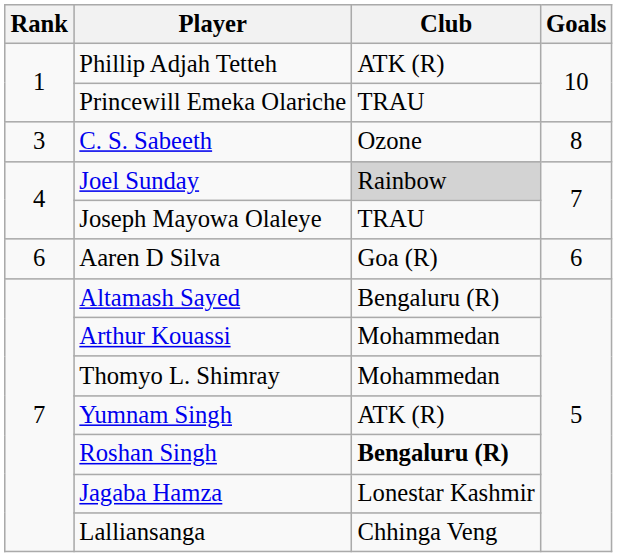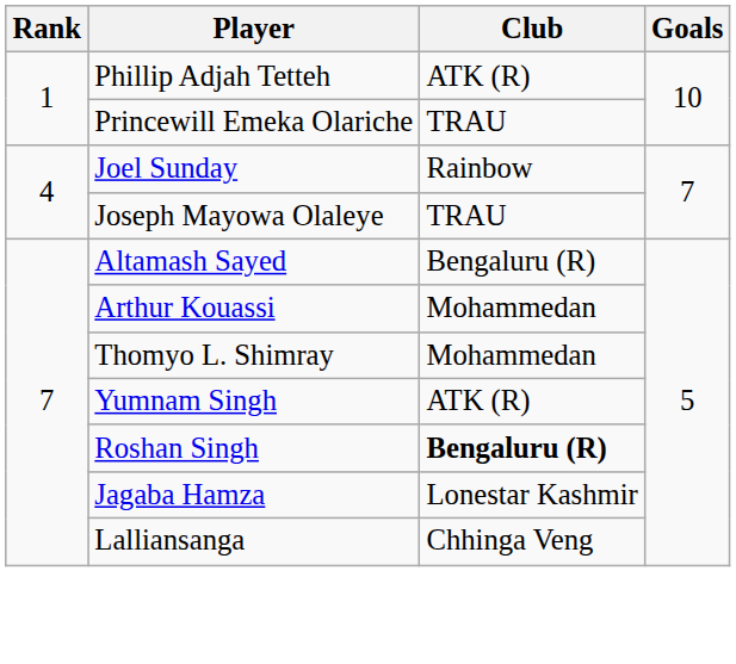 <table class="wikitable" style="text-align:center">
 <tr>
 <th>Rank</th>
 <th>Player</th>
 <th>Club</th>
 <th>Goals</th>
 </tr>
 <tr>
 <td rowspan="2">1</td>
 <td align="left"> Phillip Adjah Tetteh</td>
 <td align="left">ATK (R)</td>
 <td rowspan="2">10</td>
 </tr>
 <tr>
 <td align="left"> Princewill Emeka Olariche</td>
 <td align="left">TRAU</td>
 </tr>
 <tr>
-<td rowspan="1">3</td>
-<td align="left"> <a href='#'>C. S. Sabeeth</a></td>
-<td align="left">Ozone</td>
-<td rowspan="1">8</td>
-</tr>
-<tr>
 <td rowspan="2">4</td>
 <td align="left"> <a href='#'>Joel Sunday</a></td>
-<td align="left" style="background: lightgrey;">Rainbow</td>
+<td align="left">Rainbow</td>
 <td rowspan="2">7</td>
 </tr>
 <tr>
 <td align="left"> Joseph Mayowa Olaleye</td>
 <td align="left">TRAU</td>
-</tr>
-<tr>
-<td rowspan="1">6</td>
-<td align="left"> Aaren D Silva</td>
-<td align="left">Goa (R)</td>
-<td rowspan="1">6</td>
 </tr>
 <tr>
 <td rowspan="7">7</td>
 <td align="left"> <a href='#'>Altamash Sayed</a></td>
 <td align="left">Bengaluru (R)</td>
 <td rowspan="7">5</td>
 </tr>
 <tr>
 <td align="left"> <a href='#'>Arthur Kouassi</a></td>
 <td align="left">Mohammedan</td>
 </tr>
 <tr>
 <td align="left"> Thomyo L. Shimray</td>
 <td align="left">Mohammedan</td>
 </tr>
 <tr>
 <td align="left"> <a href='#'>Yumnam Singh</a></td>
 <td align="left">ATK (R)</td>
 </tr>
 <tr>
 <td align="left"> <a href='#'>Roshan Singh</a></td>
 <td align="left"><strong>Bengaluru (R)</strong></td>
 </tr>
 <tr>
 <td align="left"> <a href='#'>Jagaba Hamza</a></td>
 <td align="left">Lonestar Kashmir</td>
 </tr>
 <tr>
 <td align="left"> Lalliansanga</td>
 <td align="left">Chhinga Veng</td>
 </tr>
 </table>
